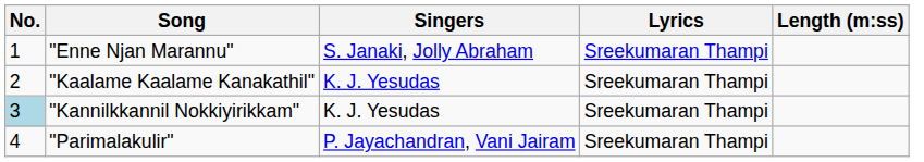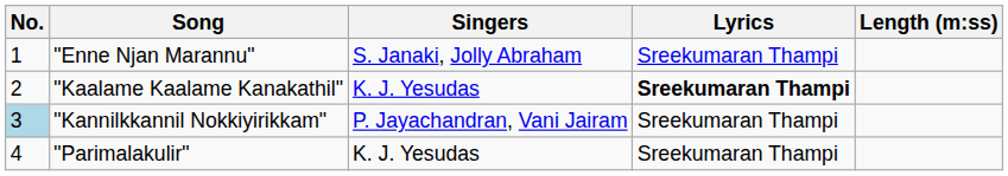 <table class="wikitable" style="font-size:95%;">
 <tr>
 <th>No.</th>
 <th>Song</th>
 <th>Singers</th>
 <th>Lyrics</th>
 <th>Length (m:ss)</th>
 </tr>
 <tr>
 <td>1</td>
 <td>"Enne Njan Marannu"</td>
 <td><a href='#'>S. Janaki</a>, <a href='#'>Jolly Abraham</a></td>
 <td><a href='#'>Sreekumaran Thampi</a></td>
 <td></td>
 </tr>
 <tr>
 <td>2</td>
 <td>"Kaalame Kaalame Kanakathil"</td>
 <td><a href='#'>K. J. Yesudas</a></td>
-<td>Sreekumaran Thampi</td>
+<td><strong>Sreekumaran Thampi</strong></td>
 <td></td>
 </tr>
 <tr>
 <td style="background: lightblue;">3</td>
 <td>"Kannilkkannil Nokkiyirikkam"</td>
-<td>K. J. Yesudas</td>
+<td><a href='#'>P. Jayachandran</a>, <a href='#'>Vani Jairam</a></td>
 <td>Sreekumaran Thampi</td>
 <td></td>
 </tr>
 <tr>
 <td>4</td>
 <td>"Parimalakulir"</td>
-<td><a href='#'>P. Jayachandran</a>, <a href='#'>Vani Jairam</a></td>
+<td>K. J. Yesudas</td>
 <td>Sreekumaran Thampi</td>
 <td></td>
 </tr>
 </table>
